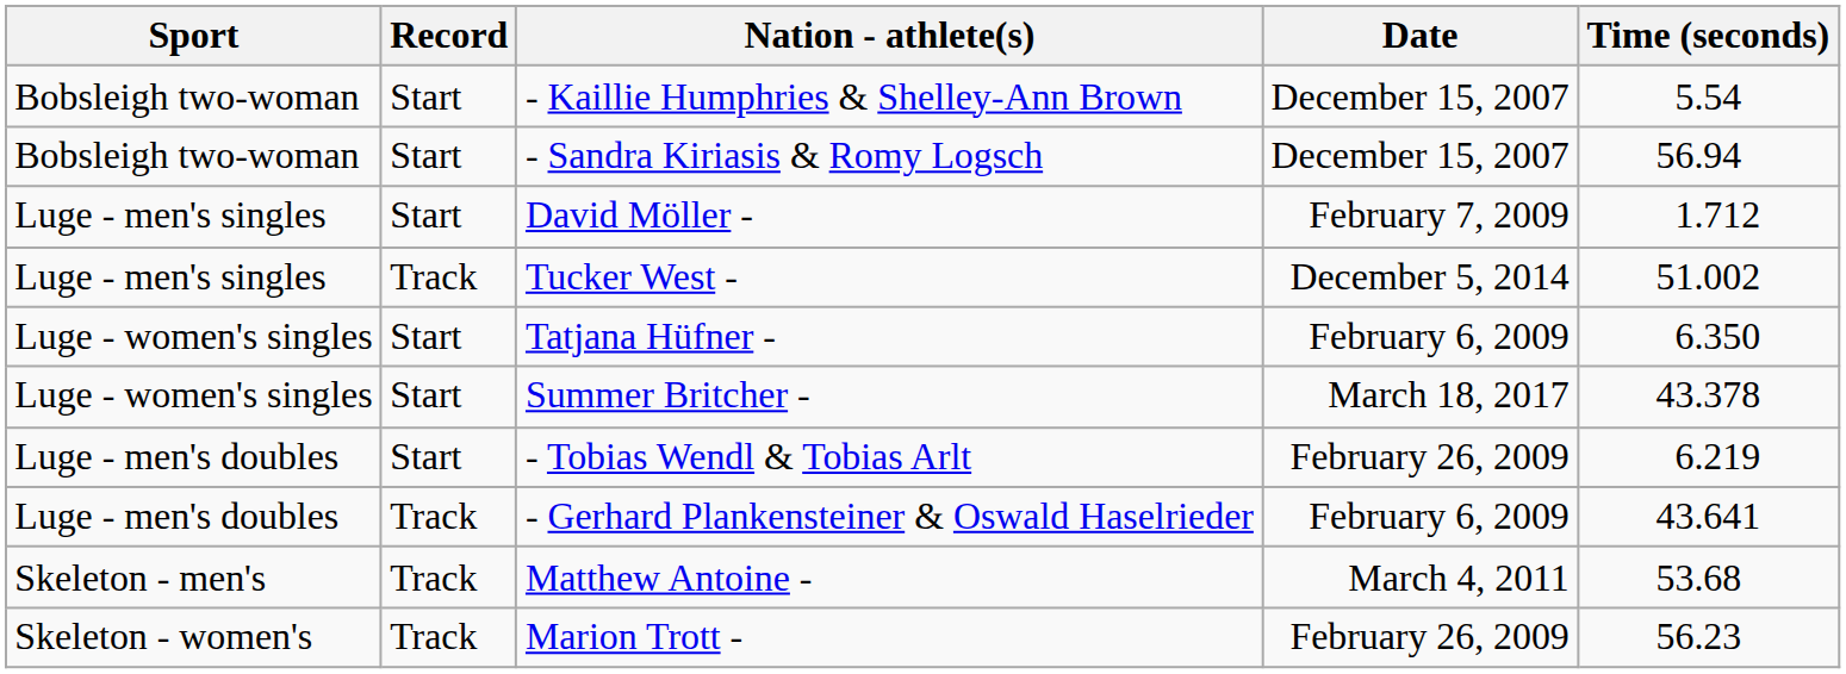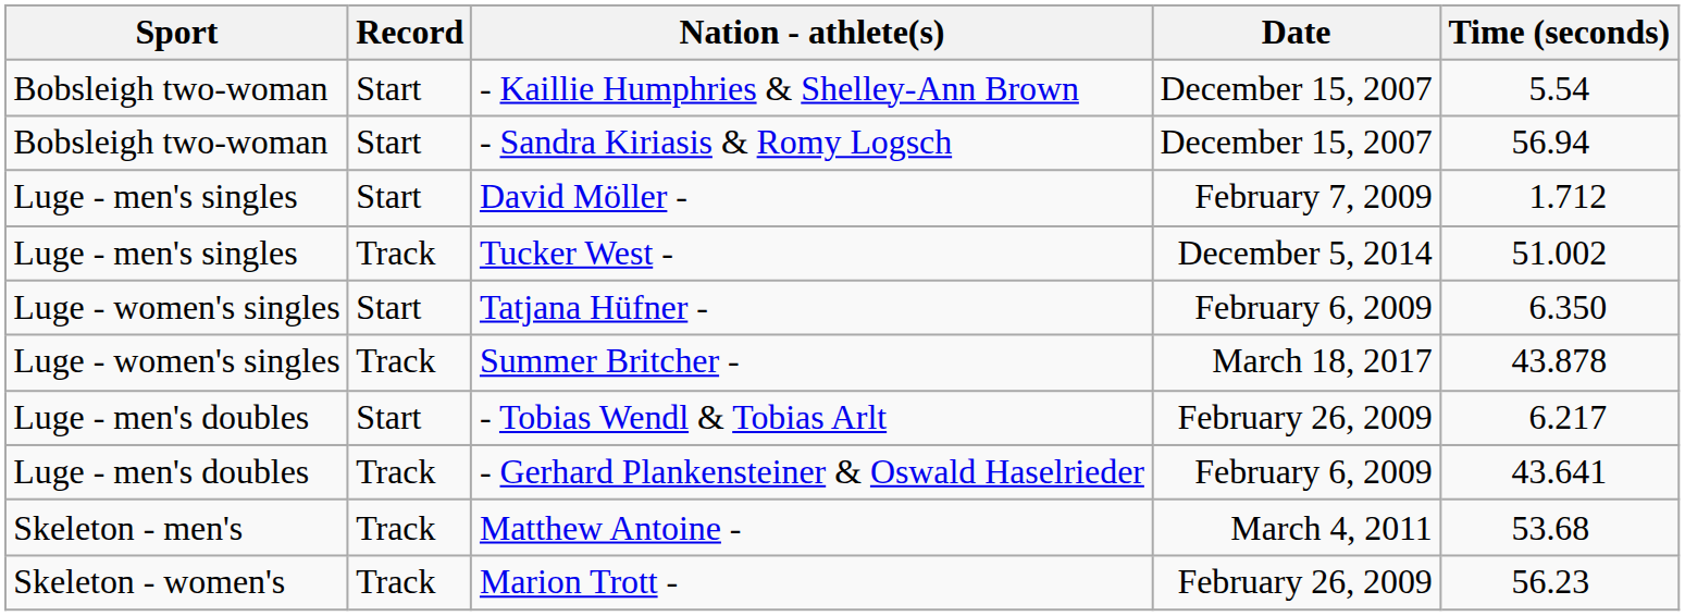 <table class="wikitable">
 <tr>
 <th>Sport</th>
 <th>Record</th>
 <th>Nation - athlete(s)</th>
 <th>Date</th>
 <th>Time (seconds)</th>
 </tr>
 <tr>
 <td>Bobsleigh two-woman</td>
 <td>Start</td>
 <td> - <a href='#'>Kaillie Humphries</a> & <a href='#'>Shelley-Ann Brown</a></td>
 <td align=right>December 15, 2007</td>
 <td align=center>5.54</td>
 </tr>
 <tr>
 <td>Bobsleigh two-woman</td>
 <td>Start</td>
 <td> - <a href='#'>Sandra Kiriasis</a> & <a href='#'>Romy Logsch</a></td>
 <td align=right>December 15, 2007</td>
 <td align=center>56.94  </td>
 </tr>
 <tr>
 <td>Luge - men's singles</td>
 <td>Start</td>
 <td><a href='#'>David Möller</a> - </td>
 <td align=right>February 7, 2009</td>
 <td align=center>  1.712</td>
 </tr>
 <tr>
 <td>Luge - men's singles</td>
 <td>Track</td>
 <td><a href='#'>Tucker West</a> - </td>
 <td align=right>December 5, 2014</td>
 <td align=center>51.002</td>
 </tr>
 <tr>
 <td>Luge - women's singles</td>
 <td>Start</td>
 <td><a href='#'>Tatjana Hüfner</a> - </td>
 <td align=right>February 6, 2009</td>
 <td align=center>  6.350</td>
 </tr>
 <tr>
 <td>Luge - women's singles</td>
-<td>Start</td>
+<td>Track</td>
 <td><a href='#'>Summer Britcher</a> - </td>
 <td align=right>March 18, 2017</td>
-<td align=center>43.378</td>
+<td align=center>43.878</td>
 </tr>
 <tr>
 <td>Luge - men's doubles</td>
 <td>Start</td>
 <td> - <a href='#'>Tobias Wendl</a> & <a href='#'>Tobias Arlt</a></td>
 <td align=right>February 26, 2009</td>
-<td align=center>  6.219</td>
+<td align=center>  6.217</td>
 </tr>
 <tr>
 <td>Luge - men's doubles</td>
 <td>Track</td>
 <td> - <a href='#'>Gerhard Plankensteiner</a> & <a href='#'>Oswald Haselrieder</a></td>
 <td align=right>February 6, 2009</td>
 <td align=center>43.641</td>
 </tr>
 <tr>
 <td>Skeleton - men's</td>
 <td>Track</td>
 <td><a href='#'>Matthew Antoine</a> - </td>
 <td align=right>March 4, 2011</td>
 <td align=center>53.68  </td>
 </tr>
 <tr>
 <td>Skeleton - women's</td>
 <td>Track</td>
 <td><a href='#'>Marion Trott</a> - </td>
 <td align=right>February 26, 2009</td>
 <td align=center>56.23  </td>
 </tr>
 </table>
